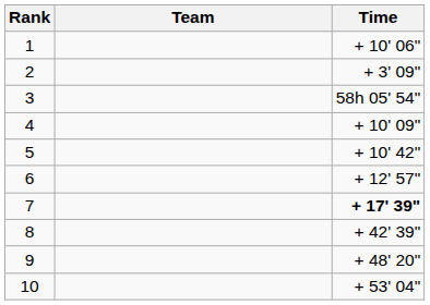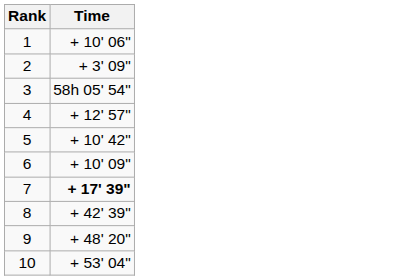 <table class="wikitable">
 <tr>
 <th scope="col">Rank</th>
-<th scope="col">Team</th>
 <th scope="col">Time</th>
 </tr>
 <tr>
 <td align=center>1</td>
-<td width=255px> </td>
 <td align="right">+ 10' 06"</td>
 </tr>
 <tr>
 <td align=center>2</td>
-<td> </td>
 <td align="right">+ 3' 09"</td>
 </tr>
 <tr>
 <td align=center>3</td>
-<td> </td>
 <td align="right">58h 05' 54"</td>
 </tr>
 <tr>
 <td align=center>4</td>
-<td> </td>
-<td align="right">+ 10' 09"</td>
+<td align="right">+ 12' 57"</td>
 </tr>
 <tr>
 <td align=center>5</td>
-<td> </td>
 <td align="right">+ 10' 42"</td>
 </tr>
 <tr>
 <td align=center>6</td>
-<td> </td>
-<td align="right">+ 12' 57"</td>
+<td align="right">+ 10' 09"</td>
 </tr>
 <tr>
 <td align=center>7</td>
-<td> </td>
 <td align="right"><strong>+ 17' 39"</strong></td>
 </tr>
 <tr>
 <td align=center>8</td>
-<td> </td>
 <td align="right">+ 42' 39"</td>
 </tr>
 <tr>
 <td align=center>9</td>
-<td> </td>
 <td align="right">+ 48' 20"</td>
 </tr>
 <tr>
 <td align=center>10</td>
-<td> </td>
 <td align="right">+ 53' 04"</td>
 </tr>
 </table>
